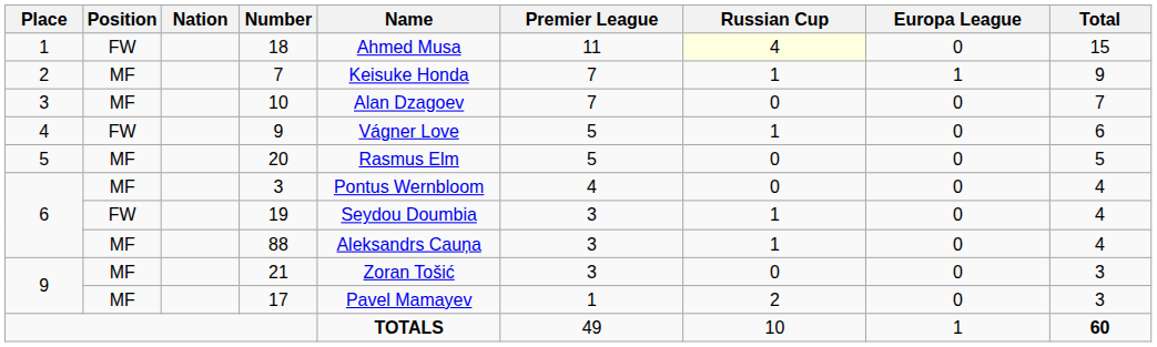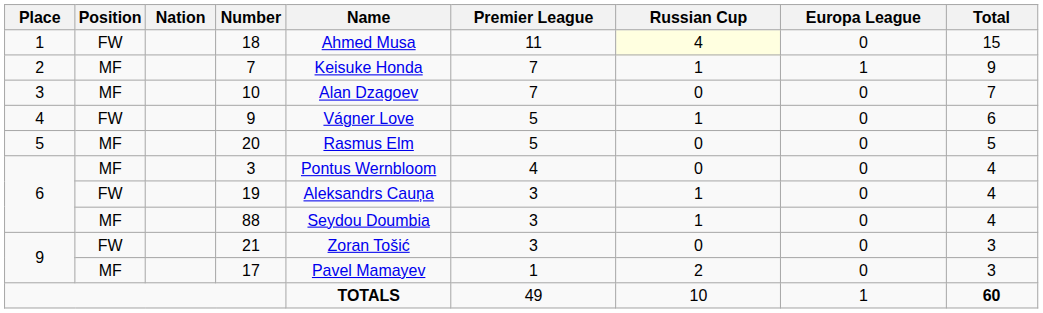 <table class="wikitable" style="font-size: 95%; text-align: center;">
 <tr>
 <th width=60>Place</th>
 <th width=60>Position</th>
 <th width=60>Nation</th>
 <th width=60>Number</th>
 <th width=150>Name</th>
 <th width=150>Premier League</th>
 <th width=150>Russian Cup</th>
 <th width=150>Europa League</th>
 <th width=80>Total</th>
 </tr>
 <tr>
 <td>1</td>
 <td>FW</td>
 <td></td>
 <td>18</td>
 <td><a href='#'>Ahmed Musa</a></td>
 <td>11</td>
 <td style="background: lightyellow;">4</td>
 <td>0</td>
 <td>15</td>
 </tr>
 <tr>
 <td>2</td>
 <td>MF</td>
 <td></td>
 <td>7</td>
 <td><a href='#'>Keisuke Honda</a></td>
 <td>7</td>
 <td>1</td>
 <td>1</td>
 <td>9</td>
 </tr>
 <tr>
 <td>3</td>
 <td>MF</td>
 <td></td>
 <td>10</td>
 <td><a href='#'>Alan Dzagoev</a></td>
 <td>7</td>
 <td>0</td>
 <td>0</td>
 <td>7</td>
 </tr>
 <tr>
 <td>4</td>
 <td>FW</td>
 <td></td>
 <td>9</td>
 <td><a href='#'>Vágner Love</a></td>
 <td>5</td>
 <td>1</td>
 <td>0</td>
 <td>6</td>
 </tr>
 <tr>
 <td>5</td>
 <td>MF</td>
 <td></td>
 <td>20</td>
 <td><a href='#'>Rasmus Elm</a></td>
 <td>5</td>
 <td>0</td>
 <td>0</td>
 <td>5</td>
 </tr>
 <tr>
 <td rowspan="3">6</td>
 <td>MF</td>
 <td></td>
 <td>3</td>
 <td><a href='#'>Pontus Wernbloom</a></td>
 <td>4</td>
 <td>0</td>
 <td>0</td>
 <td>4</td>
 </tr>
 <tr>
 <td>FW</td>
 <td></td>
 <td>19</td>
-<td><a href='#'>Seydou Doumbia</a></td>
+<td><a href='#'>Aleksandrs Cauņa</a></td>
 <td>3</td>
 <td>1</td>
 <td>0</td>
 <td>4</td>
 </tr>
 <tr>
 <td>MF</td>
 <td></td>
 <td>88</td>
-<td><a href='#'>Aleksandrs Cauņa</a></td>
+<td><a href='#'>Seydou Doumbia</a></td>
 <td>3</td>
 <td>1</td>
 <td>0</td>
 <td>4</td>
 </tr>
 <tr>
 <td rowspan="2">9</td>
-<td>MF</td>
+<td>FW</td>
 <td></td>
 <td>21</td>
 <td><a href='#'>Zoran Tošić</a></td>
 <td>3</td>
 <td>0</td>
 <td>0</td>
 <td>3</td>
 </tr>
 <tr>
 <td>MF</td>
 <td></td>
 <td>17</td>
 <td><a href='#'>Pavel Mamayev</a></td>
 <td>1</td>
 <td>2</td>
 <td>0</td>
 <td>3</td>
 </tr>
 <tr>
 <td colspan="4"></td>
 <td><strong>TOTALS</strong></td>
 <td>49</td>
 <td>10</td>
 <td>1</td>
 <td><strong>60</strong></td>
 </tr>
 </table>
